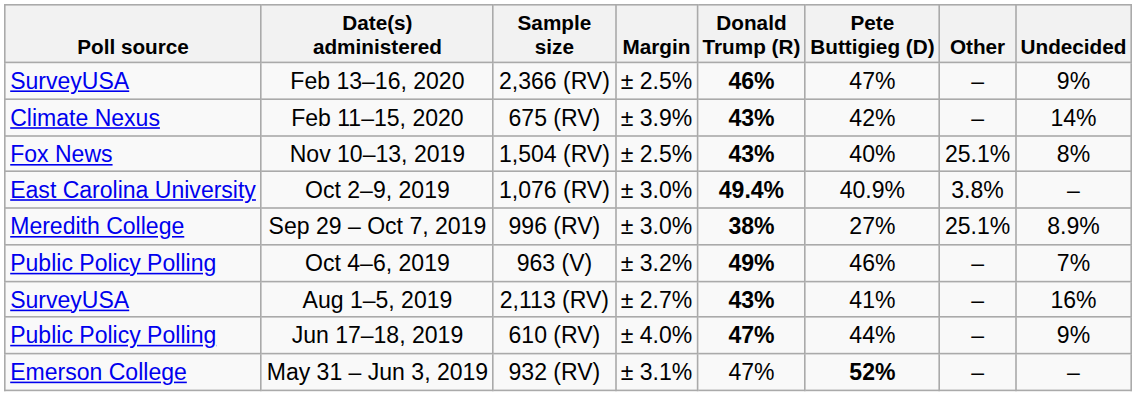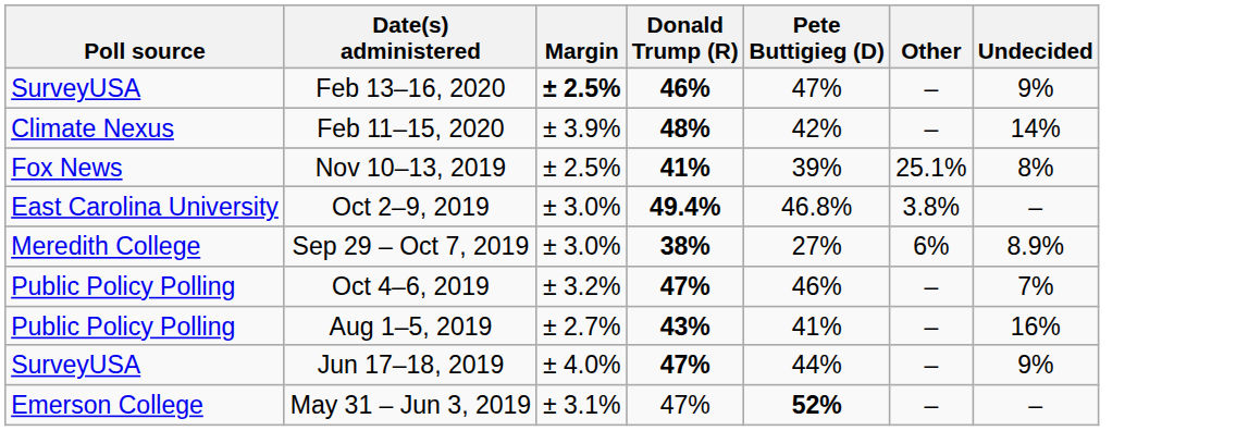 <table class="wikitable" style="font-size:90%;text-align:center;">
 <tr valign=bottom style="font-size:90%;">
 <th>Poll source</th>
 <th>Date(s)<br>administered</th>
-<th>Sample<br>size</th>
 <th>Margin<br></th>
 <th>Donald<br>Trump (R)</th>
 <th>Pete<br>Buttigieg (D)</th>
 <th>Other</th>
 <th>Undecided</th>
 </tr>
 <tr>
 <td style="text-align:left;"><a href='#'>SurveyUSA</a></td>
 <td>Feb 13–16, 2020</td>
-<td>2,366 (RV)</td>
-<td>± 2.5%</td>
+<td><strong>± 2.5%</strong></td>
 <td><strong>46%</strong></td>
 <td>47%</td>
 <td>–</td>
 <td>9%</td>
 </tr>
 <tr>
 <td style="text-align:left;"><a href='#'>Climate Nexus</a></td>
 <td>Feb 11–15, 2020</td>
-<td>675 (RV)</td>
 <td>± 3.9%</td>
-<td><strong>43%</strong></td>
+<td><strong>48%</strong></td>
 <td>42%</td>
 <td>–</td>
 <td>14%</td>
 </tr>
 <tr>
 <td style="text-align:left;"><a href='#'>Fox News</a></td>
 <td>Nov 10–13, 2019</td>
-<td>1,504 (RV)</td>
 <td>± 2.5%</td>
-<td><strong>43%</strong></td>
-<td>40%</td>
+<td><strong>41%</strong></td>
+<td>39%</td>
 <td>25.1%</td>
 <td>8%</td>
 </tr>
 <tr>
 <td style="text-align:left;"><a href='#'>East Carolina University</a></td>
 <td>Oct 2–9, 2019</td>
-<td>1,076 (RV)</td>
 <td>± 3.0%</td>
 <td><strong>49.4%</strong></td>
-<td>40.9%</td>
+<td>46.8%</td>
 <td>3.8%</td>
 <td>–</td>
 </tr>
 <tr>
 <td style="text-align:left;"><a href='#'>Meredith College</a></td>
 <td>Sep 29 – Oct 7, 2019</td>
-<td>996 (RV)</td>
 <td>± 3.0%</td>
 <td><strong>38%</strong></td>
 <td>27%</td>
-<td>25.1%</td>
+<td>6%</td>
 <td>8.9%</td>
 </tr>
 <tr>
 <td style="text-align:left;"><a href='#'>Public Policy Polling</a></td>
 <td>Oct 4–6, 2019</td>
-<td>963 (V)</td>
 <td>± 3.2%</td>
-<td><strong>49%</strong></td>
+<td><strong>47%</strong></td>
 <td>46%</td>
 <td>–</td>
 <td>7%</td>
 </tr>
 <tr>
-<td style="text-align:left;"><a href='#'>SurveyUSA</a></td>
+<td style="text-align:left;"><a href='#'>Public Policy Polling</a></td>
 <td>Aug 1–5, 2019</td>
-<td>2,113 (RV)</td>
 <td>± 2.7%</td>
 <td><strong>43%</strong></td>
 <td>41%</td>
 <td>–</td>
 <td>16%</td>
 </tr>
 <tr>
-<td style="text-align:left;"><a href='#'>Public Policy Polling</a></td>
+<td style="text-align:left;"><a href='#'>SurveyUSA</a></td>
 <td>Jun 17–18, 2019</td>
-<td>610 (RV)</td>
 <td>± 4.0%</td>
 <td><strong>47%</strong></td>
 <td>44%</td>
 <td>–</td>
 <td>9%</td>
 </tr>
 <tr>
 <td style="text-align:left;"><a href='#'>Emerson College</a></td>
 <td>May 31 – Jun 3, 2019</td>
-<td>932 (RV)</td>
 <td>± 3.1%</td>
 <td>47%</td>
 <td><strong>52%</strong></td>
 <td>–</td>
 <td>–</td>
 </tr>
 </table>
